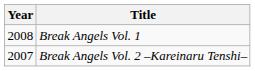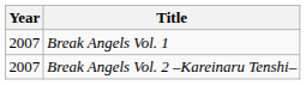 <table class="wikitable">
 <tr>
 <th>Year</th>
 <th>Title</th>
 </tr>
 <tr>
-<td>2008</td>
+<td>2007</td>
 <td><em>Break Angels Vol. 1</em></td>
 </tr>
 <tr>
 <td>2007</td>
 <td><em>Break Angels Vol. 2 –Kareinaru Tenshi–</em></td>
 </tr>
 </table>
